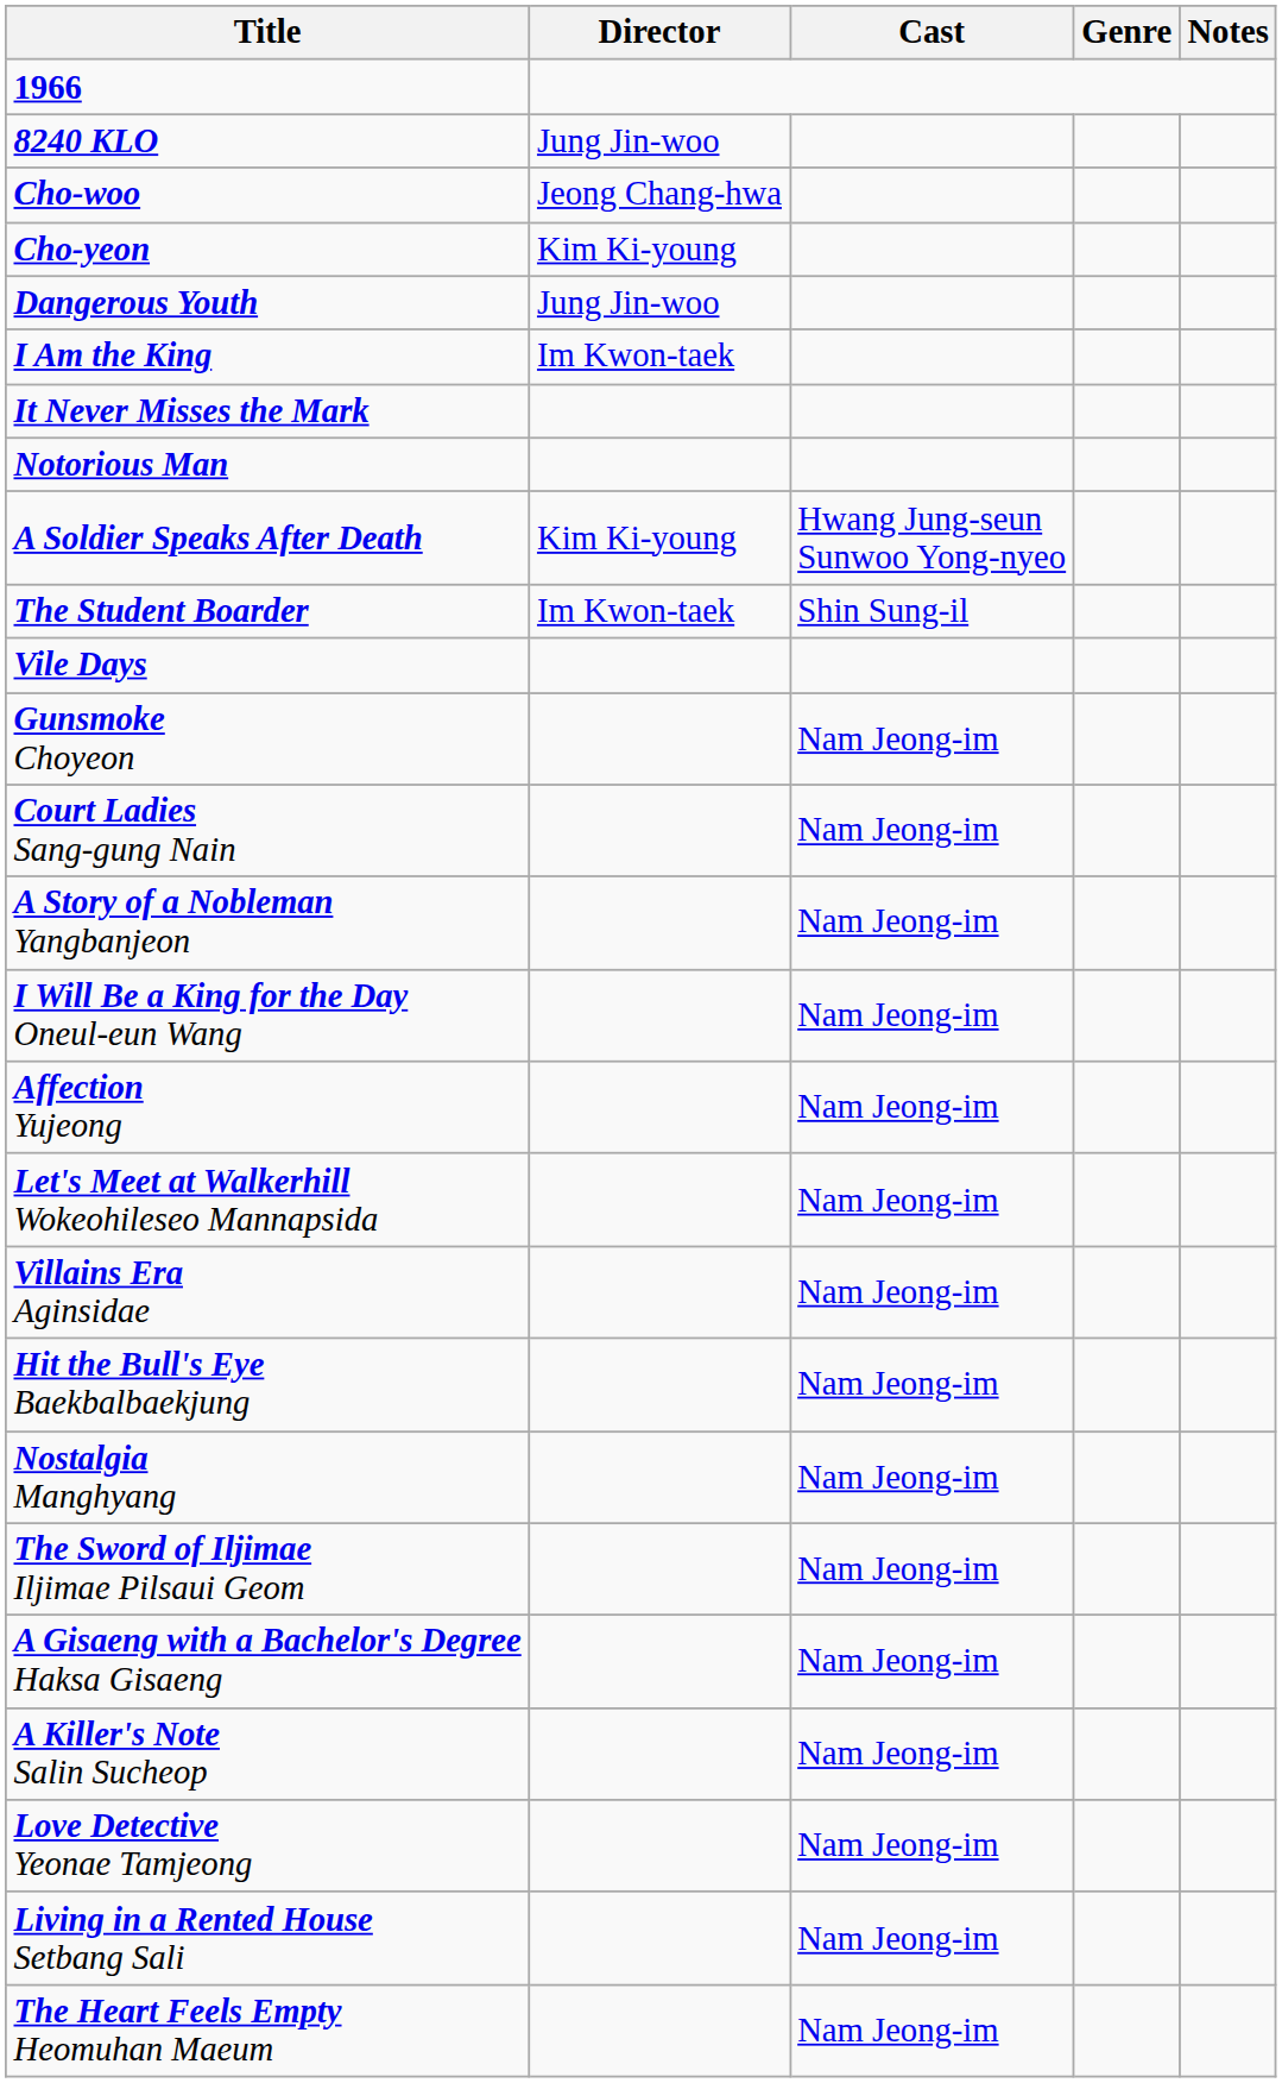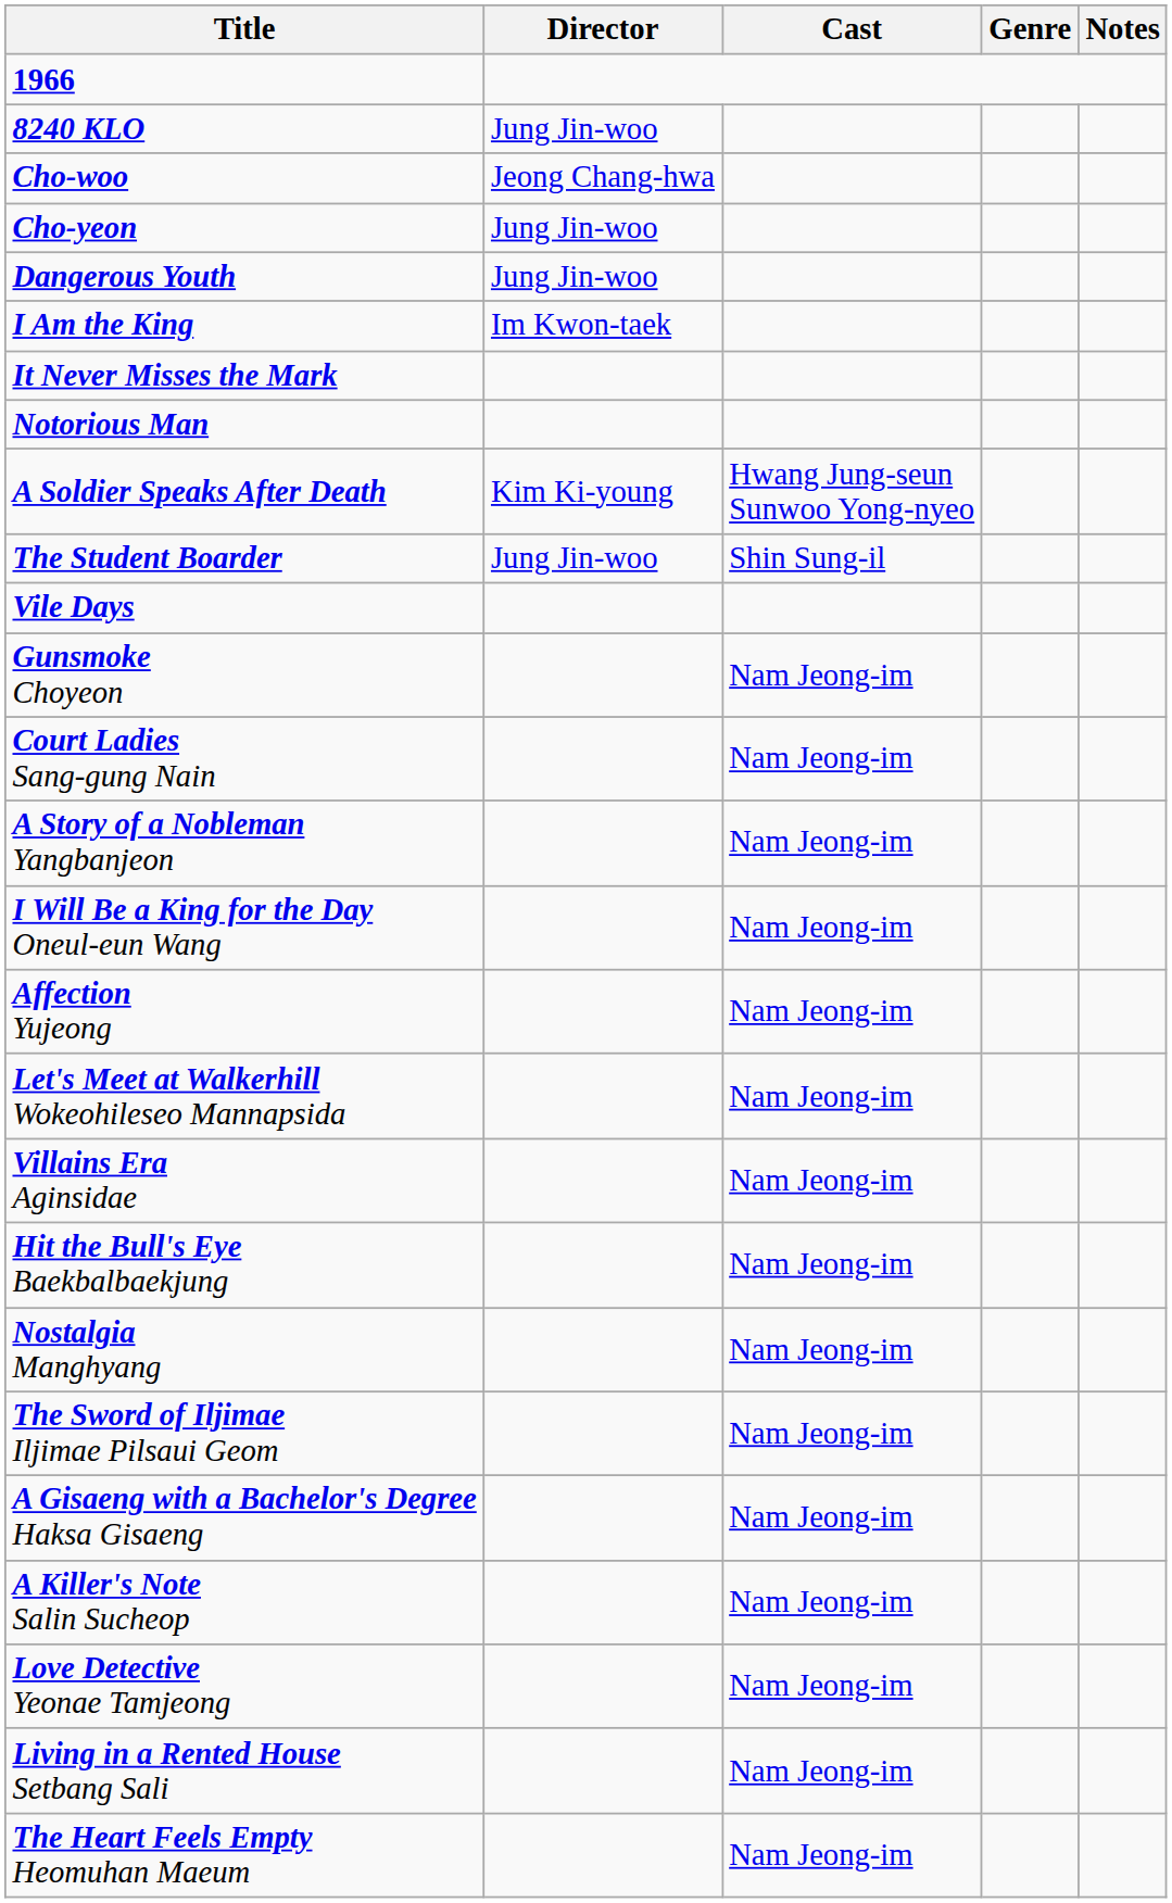 <table class="wikitable">
 <tr>
 <th>Title</th>
 <th>Director</th>
 <th>Cast</th>
 <th>Genre</th>
 <th>Notes</th>
 </tr>
 <tr>
 <td><strong><a href='#'>1966</a></strong></td>
 </tr>
 <tr>
 <td><strong><em><a href='#'>8240 KLO</a></em></strong></td>
 <td><a href='#'>Jung Jin-woo</a></td>
 <td></td>
 <td></td>
 <td></td>
 </tr>
 <tr>
 <td><strong><em><a href='#'>Cho-woo</a></em></strong></td>
 <td><a href='#'>Jeong Chang-hwa</a></td>
 <td></td>
 <td></td>
 <td></td>
 </tr>
 <tr>
 <td><strong><em><a href='#'>Cho-yeon</a></em></strong></td>
-<td><a href='#'>Kim Ki-young</a></td>
+<td><a href='#'>Jung Jin-woo</a></td>
 <td></td>
 <td></td>
 <td></td>
 </tr>
 <tr>
 <td><strong><em><a href='#'>Dangerous Youth</a></em></strong></td>
 <td><a href='#'>Jung Jin-woo</a></td>
 <td></td>
 <td></td>
 <td></td>
 </tr>
 <tr>
 <td><strong><em><a href='#'>I Am the King</a></em></strong></td>
 <td><a href='#'>Im Kwon-taek</a></td>
 <td></td>
 <td></td>
 <td></td>
 </tr>
 <tr>
 <td><strong><em><a href='#'>It Never Misses the Mark</a></em></strong></td>
 <td></td>
 <td></td>
 <td></td>
 <td></td>
 </tr>
 <tr>
 <td><strong><em><a href='#'>Notorious Man</a></em></strong></td>
 <td></td>
 <td></td>
 <td></td>
 <td></td>
 </tr>
 <tr>
 <td><strong><em><a href='#'>A Soldier Speaks After Death</a></em></strong></td>
 <td><a href='#'>Kim Ki-young</a></td>
 <td><a href='#'>Hwang Jung-seun</a><br><a href='#'>Sunwoo Yong-nyeo</a></td>
 <td></td>
 <td></td>
 </tr>
 <tr>
 <td><strong><em><a href='#'>The Student Boarder</a></em></strong></td>
-<td><a href='#'>Im Kwon-taek</a></td>
+<td><a href='#'>Jung Jin-woo</a></td>
 <td><a href='#'>Shin Sung-il</a></td>
 <td></td>
 <td></td>
 </tr>
 <tr>
 <td><strong><em><a href='#'>Vile Days</a></em></strong></td>
 <td></td>
 <td></td>
 <td></td>
 <td></td>
 </tr>
 <tr>
 <td><strong><em><a href='#'>Gunsmoke</a></em></strong><br><em>Choyeon</em></td>
 <td></td>
 <td><a href='#'>Nam Jeong-im</a></td>
 <td></td>
 <td></td>
 </tr>
 <tr>
 <td><strong><em><a href='#'>Court Ladies</a></em></strong><br><em>Sang-gung Nain</em></td>
 <td></td>
 <td><a href='#'>Nam Jeong-im</a></td>
 <td></td>
 <td></td>
 </tr>
 <tr>
 <td><strong><em><a href='#'>A Story of a Nobleman</a></em></strong><br><em>Yangbanjeon</em></td>
 <td></td>
 <td><a href='#'>Nam Jeong-im</a></td>
 <td></td>
 <td></td>
 </tr>
 <tr>
 <td><strong><em><a href='#'>I Will Be a King for the Day</a></em></strong><br><em>Oneul-eun Wang</em></td>
 <td></td>
 <td><a href='#'>Nam Jeong-im</a></td>
 <td></td>
 <td></td>
 </tr>
 <tr>
 <td><strong><em><a href='#'>Affection</a></em></strong><br><em>Yujeong</em></td>
 <td></td>
 <td><a href='#'>Nam Jeong-im</a></td>
 <td></td>
 <td></td>
 </tr>
 <tr>
 <td><strong><em><a href='#'>Let's Meet at Walkerhill</a></em></strong><br><em>Wokeohileseo Mannapsida</em></td>
 <td></td>
 <td><a href='#'>Nam Jeong-im</a></td>
 <td></td>
 <td></td>
 </tr>
 <tr>
 <td><strong><em><a href='#'>Villains Era</a></em></strong><br><em>Aginsidae</em></td>
 <td></td>
 <td><a href='#'>Nam Jeong-im</a></td>
 <td></td>
 <td></td>
 </tr>
 <tr>
 <td><strong><em><a href='#'>Hit the Bull's Eye</a></em></strong><br><em>Baekbalbaekjung</em></td>
 <td></td>
 <td><a href='#'>Nam Jeong-im</a></td>
 <td></td>
 <td></td>
 </tr>
 <tr>
 <td><strong><em><a href='#'>Nostalgia</a></em></strong><br><em>Manghyang</em></td>
 <td></td>
 <td><a href='#'>Nam Jeong-im</a></td>
 <td></td>
 <td></td>
 </tr>
 <tr>
 <td><strong><em><a href='#'>The Sword of Iljimae</a></em></strong><br><em>Iljimae Pilsaui Geom</em></td>
 <td></td>
 <td><a href='#'>Nam Jeong-im</a></td>
 <td></td>
 <td></td>
 </tr>
 <tr>
 <td><strong><em><a href='#'>A Gisaeng with a Bachelor's Degree</a></em></strong><br><em>Haksa Gisaeng</em></td>
 <td></td>
 <td><a href='#'>Nam Jeong-im</a></td>
 <td></td>
 <td></td>
 </tr>
 <tr>
 <td><strong><em><a href='#'>A Killer's Note</a></em></strong><br><em>Salin Sucheop</em></td>
 <td></td>
 <td><a href='#'>Nam Jeong-im</a></td>
 <td></td>
 <td></td>
 </tr>
 <tr>
 <td><strong><em><a href='#'>Love Detective</a></em></strong><br><em>Yeonae Tamjeong</em></td>
 <td></td>
 <td><a href='#'>Nam Jeong-im</a></td>
 <td></td>
 <td></td>
 </tr>
 <tr>
 <td><strong><em><a href='#'>Living in a Rented House</a></em></strong><br><em>Setbang Sali</em></td>
 <td></td>
 <td><a href='#'>Nam Jeong-im</a></td>
 <td></td>
 <td></td>
 </tr>
 <tr>
 <td><strong><em><a href='#'>The Heart Feels Empty</a></em></strong><br><em>Heomuhan Maeum</em></td>
 <td></td>
 <td><a href='#'>Nam Jeong-im</a></td>
 <td></td>
 <td></td>
 </tr>
 </table>
